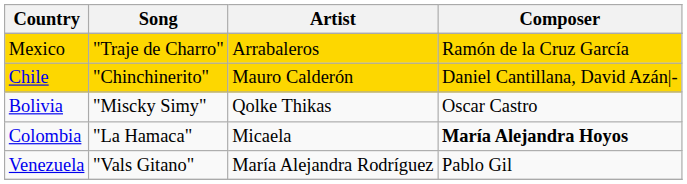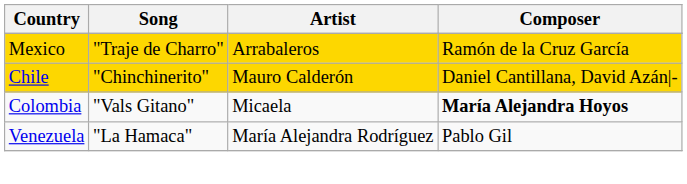 <table class="wikitable">
 <tr>
 <th>Country</th>
 <th>Song</th>
 <th>Artist</th>
 <th>Composer</th>
 </tr>
 <tr>
 </tr>
 <tr>
 <td bgcolor=#FDD700> Mexico</td>
 <td bgcolor=#FDD700>"Traje de Charro"</td>
 <td bgcolor=#FDD700>Arrabaleros</td>
 <td bgcolor=#FDD700>Ramón de la Cruz García</td>
 </tr>
 <tr>
 <td bgcolor=#FDD700> <a href='#'>Chile</a></td>
 <td bgcolor=#FDD700>"Chinchinerito"</td>
 <td bgcolor=#FDD700>Mauro Calderón </td>
 <td bgcolor=#FDD700>Daniel Cantillana, David Azán|-</td>
 </tr>
 <tr>
-<td> <a href='#'>Bolivia</a></td>
-<td>"Miscky Simy"</td>
-<td>Qolke Thikas</td>
-<td>Oscar Castro</td>
-</tr>
-<tr>
 <td> <a href='#'>Colombia</a></td>
-<td>"La Hamaca"</td>
+<td>"Vals Gitano"</td>
 <td>Micaela</td>
 <td><strong>María Alejandra Hoyos</strong></td>
 </tr>
 <tr>
 <td> <a href='#'>Venezuela</a></td>
-<td>"Vals Gitano"</td>
+<td>"La Hamaca"</td>
 <td>María Alejandra Rodríguez</td>
 <td>Pablo Gil</td>
 </tr>
 <tr>
 </tr>
 </table>
